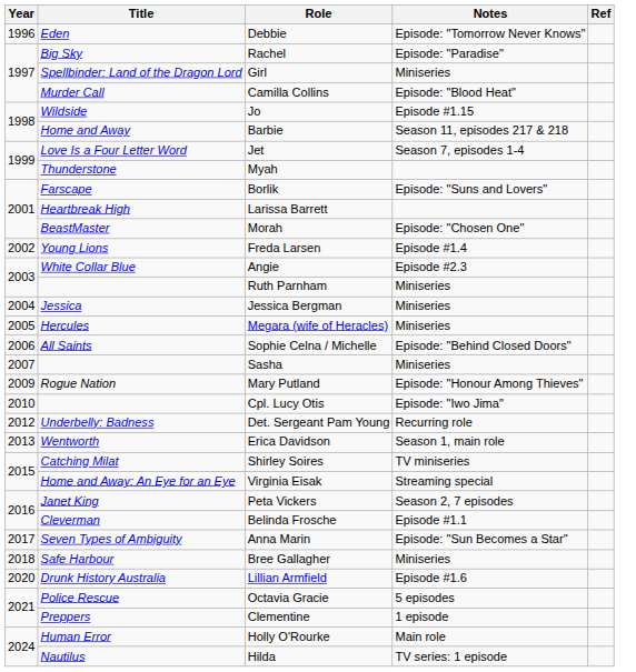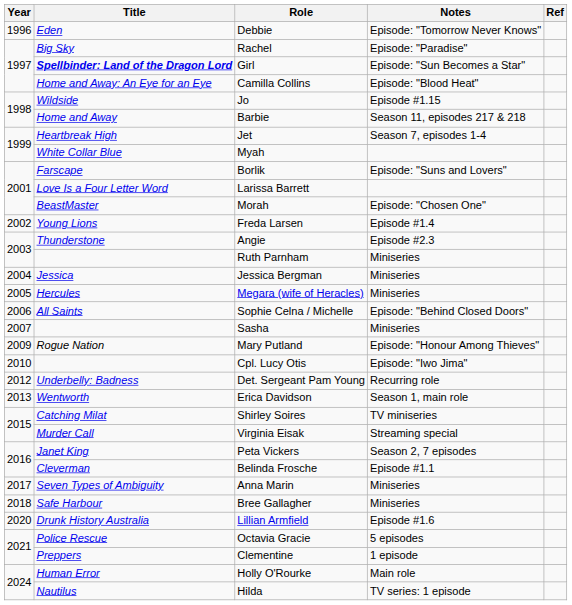 <table class="wikitable sortable">
 <tr>
 <th>Year</th>
 <th>Title</th>
 <th>Role</th>
 <th class="unsortable">Notes</th>
 <th>Ref</th>
 </tr>
 <tr>
 <td>1996</td>
 <td><em><a href='#'>Eden</a></em></td>
 <td>Debbie</td>
 <td>Episode: "Tomorrow Never Knows"</td>
 <td></td>
 </tr>
 <tr>
 <td rowspan="3">1997</td>
 <td><em><a href='#'>Big Sky</a></em></td>
 <td>Rachel</td>
 <td>Episode: "Paradise"</td>
 <td></td>
 </tr>
 <tr>
-<td><em><a href='#'>Spellbinder: Land of the Dragon Lord</a></em></td>
+<td><strong><em><a href='#'>Spellbinder: Land of the Dragon Lord</a></em></strong></td>
 <td>Girl</td>
-<td>Miniseries</td>
+<td>Episode: "Sun Becomes a Star"</td>
 <td></td>
 </tr>
 <tr>
-<td><em><a href='#'>Murder Call</a></em></td>
+<td><em><a href='#'>Home and Away: An Eye for an Eye</a></em></td>
 <td>Camilla Collins</td>
 <td>Episode: "Blood Heat"</td>
 <td></td>
 </tr>
 <tr>
 <td rowspan="2">1998</td>
 <td><em><a href='#'>Wildside</a></em></td>
 <td>Jo</td>
 <td>Episode #1.15</td>
 <td></td>
 </tr>
 <tr>
 <td><em><a href='#'>Home and Away</a></em></td>
 <td>Barbie</td>
 <td>Season 11, episodes 217 & 218</td>
 <td></td>
 </tr>
 <tr>
 <td rowspan="2">1999</td>
-<td><em><a href='#'>Love Is a Four Letter Word</a></em></td>
+<td><em><a href='#'>Heartbreak High</a></em></td>
 <td>Jet</td>
 <td>Season 7, episodes 1-4</td>
 <td></td>
 </tr>
 <tr>
-<td><em><a href='#'>Thunderstone</a></em></td>
+<td><em><a href='#'>White Collar Blue</a></em></td>
 <td>Myah</td>
 <td></td>
 <td></td>
 </tr>
 <tr>
 <td rowspan="3">2001</td>
 <td><em><a href='#'>Farscape</a></em></td>
 <td>Borlik</td>
 <td>Episode: "Suns and Lovers"</td>
 <td></td>
 </tr>
 <tr>
-<td><em><a href='#'>Heartbreak High</a></em></td>
+<td><em><a href='#'>Love Is a Four Letter Word</a></em></td>
 <td>Larissa Barrett</td>
 <td></td>
 <td></td>
 </tr>
 <tr>
 <td><em><a href='#'>BeastMaster</a></em></td>
 <td>Morah</td>
 <td>Episode: "Chosen One"</td>
 <td></td>
 </tr>
 <tr>
 <td>2002</td>
 <td><em><a href='#'>Young Lions</a></em></td>
 <td>Freda Larsen</td>
 <td>Episode #1.4</td>
 <td></td>
 </tr>
 <tr>
 <td rowspan="2">2003</td>
-<td><em><a href='#'>White Collar Blue</a></em></td>
+<td><em><a href='#'>Thunderstone</a></em></td>
 <td>Angie</td>
 <td>Episode #2.3</td>
 <td></td>
 </tr>
 <tr>
 <td><em></em></td>
 <td>Ruth Parnham</td>
 <td>Miniseries</td>
 <td></td>
 </tr>
 <tr>
 <td>2004</td>
 <td><em><a href='#'>Jessica</a></em></td>
 <td>Jessica Bergman</td>
 <td>Miniseries</td>
 <td></td>
 </tr>
 <tr>
 <td>2005</td>
 <td><em><a href='#'>Hercules</a></em></td>
 <td><a href='#'>Megara (wife of Heracles)</a></td>
 <td>Miniseries</td>
 <td></td>
 </tr>
 <tr>
 <td>2006</td>
 <td><em><a href='#'>All Saints</a></em></td>
 <td>Sophie Celna / Michelle</td>
 <td>Episode: "Behind Closed Doors"</td>
 <td></td>
 </tr>
 <tr>
 <td>2007</td>
 <td><em></em></td>
 <td>Sasha</td>
 <td>Miniseries</td>
 <td></td>
 </tr>
 <tr>
 <td>2009</td>
 <td><em>Rogue Nation</em></td>
 <td>Mary Putland</td>
 <td>Episode: "Honour Among Thieves"</td>
 <td></td>
 </tr>
 <tr>
 <td>2010</td>
 <td><em></em></td>
 <td>Cpl. Lucy Otis</td>
 <td>Episode: "Iwo Jima"</td>
 <td></td>
 </tr>
 <tr>
 <td>2012</td>
 <td><em><a href='#'>Underbelly: Badness</a></em></td>
 <td>Det. Sergeant Pam Young</td>
 <td>Recurring role</td>
 <td></td>
 </tr>
 <tr>
 <td>2013</td>
 <td><em><a href='#'>Wentworth</a></em></td>
 <td>Erica Davidson</td>
 <td>Season 1, main role</td>
 <td></td>
 </tr>
 <tr>
 <td rowspan="2">2015</td>
 <td><em><a href='#'>Catching Milat</a></em></td>
 <td>Shirley Soires</td>
 <td>TV miniseries</td>
 <td></td>
 </tr>
 <tr>
-<td><em><a href='#'>Home and Away: An Eye for an Eye</a></em></td>
+<td><em><a href='#'>Murder Call</a></em></td>
 <td>Virginia Eisak</td>
 <td>Streaming special</td>
 <td></td>
 </tr>
 <tr>
 <td rowspan="2">2016</td>
 <td><em><a href='#'>Janet King</a></em></td>
 <td>Peta Vickers</td>
 <td>Season 2, 7 episodes</td>
 <td></td>
 </tr>
 <tr>
 <td><em><a href='#'>Cleverman</a></em></td>
 <td>Belinda Frosche</td>
 <td>Episode #1.1</td>
 <td></td>
 </tr>
 <tr>
 <td>2017</td>
 <td><em><a href='#'>Seven Types of Ambiguity</a></em></td>
 <td>Anna Marin</td>
-<td>Episode: "Sun Becomes a Star"</td>
+<td>Miniseries</td>
 <td></td>
 </tr>
 <tr>
 <td>2018</td>
 <td><em><a href='#'>Safe Harbour</a></em></td>
 <td>Bree Gallagher</td>
 <td>Miniseries</td>
 <td></td>
 </tr>
 <tr>
 <td>2020</td>
 <td><em><a href='#'>Drunk History Australia</a></em></td>
 <td><a href='#'>Lillian Armfield</a></td>
 <td>Episode #1.6</td>
 <td></td>
 </tr>
 <tr>
 <td rowspan="2">2021</td>
 <td><em><a href='#'>Police Rescue</a></em></td>
 <td>Octavia Gracie</td>
 <td>5 episodes</td>
 <td><em></em></td>
 </tr>
 <tr>
 <td><em><a href='#'>Preppers</a></em></td>
 <td>Clementine</td>
 <td>1 episode</td>
 <td></td>
 </tr>
 <tr>
 <td rowspan="2">2024</td>
 <td><em><a href='#'>Human Error</a></em></td>
 <td>Holly O'Rourke</td>
 <td>Main role</td>
 <td><em></em></td>
 </tr>
 <tr>
 <td><em><a href='#'>Nautilus</a></em></td>
 <td>Hilda</td>
 <td>TV series: 1 episode</td>
 <td></td>
 </tr>
 </table>
